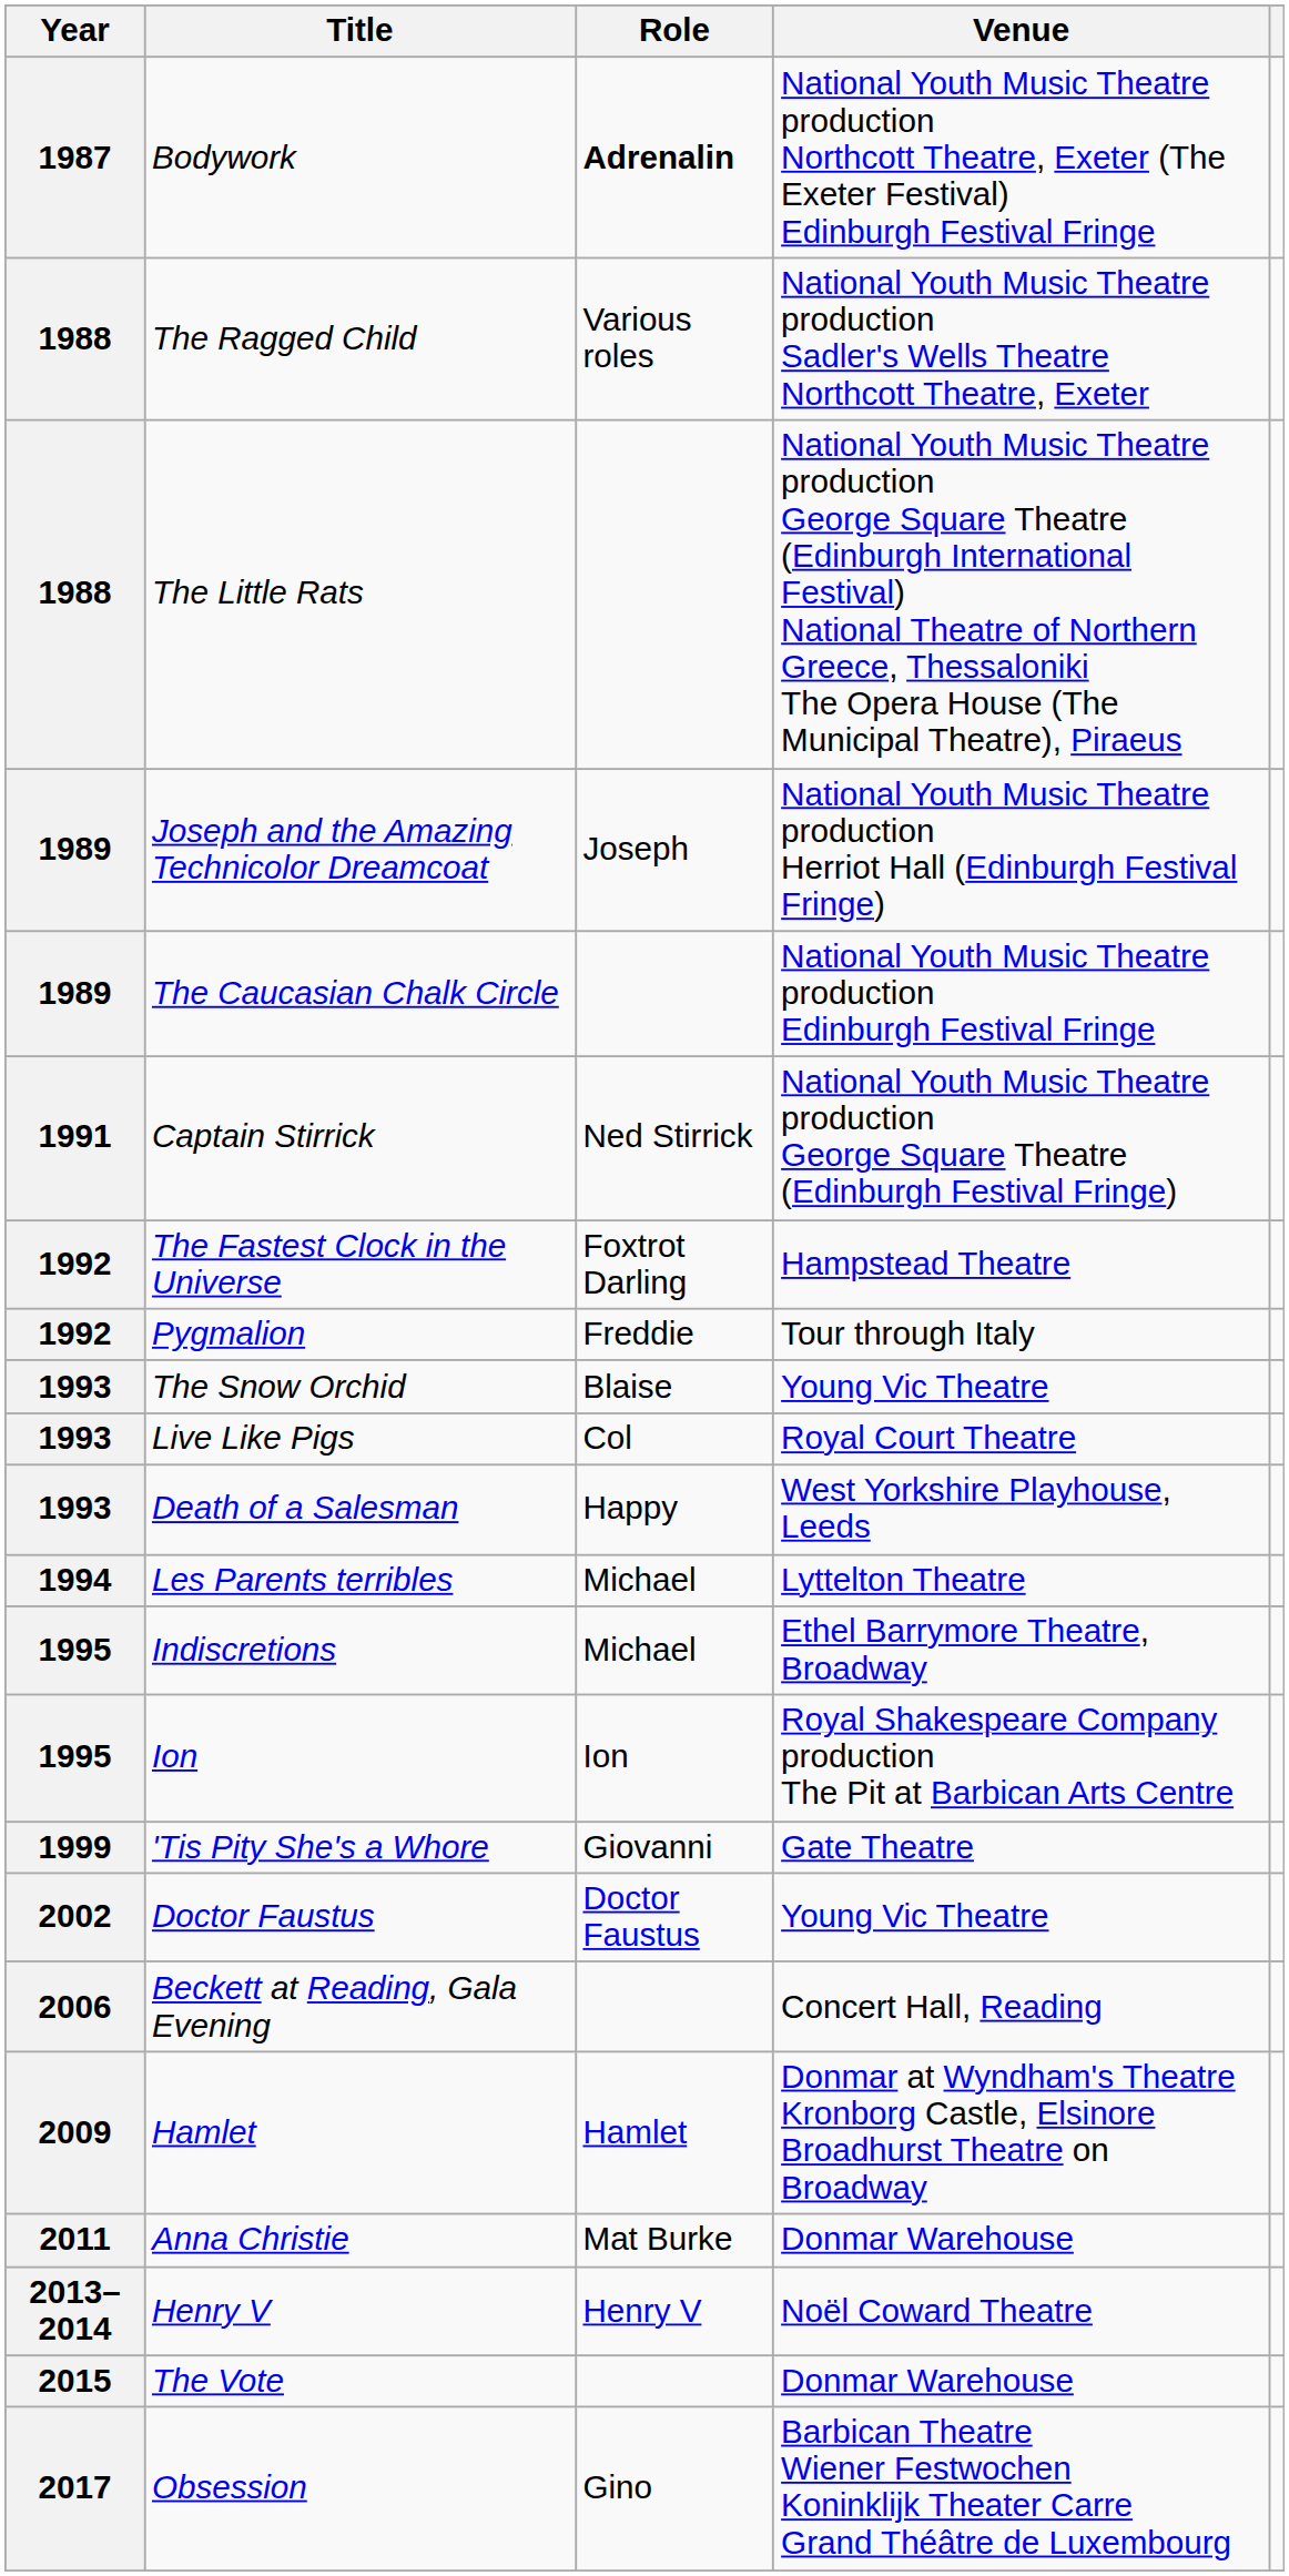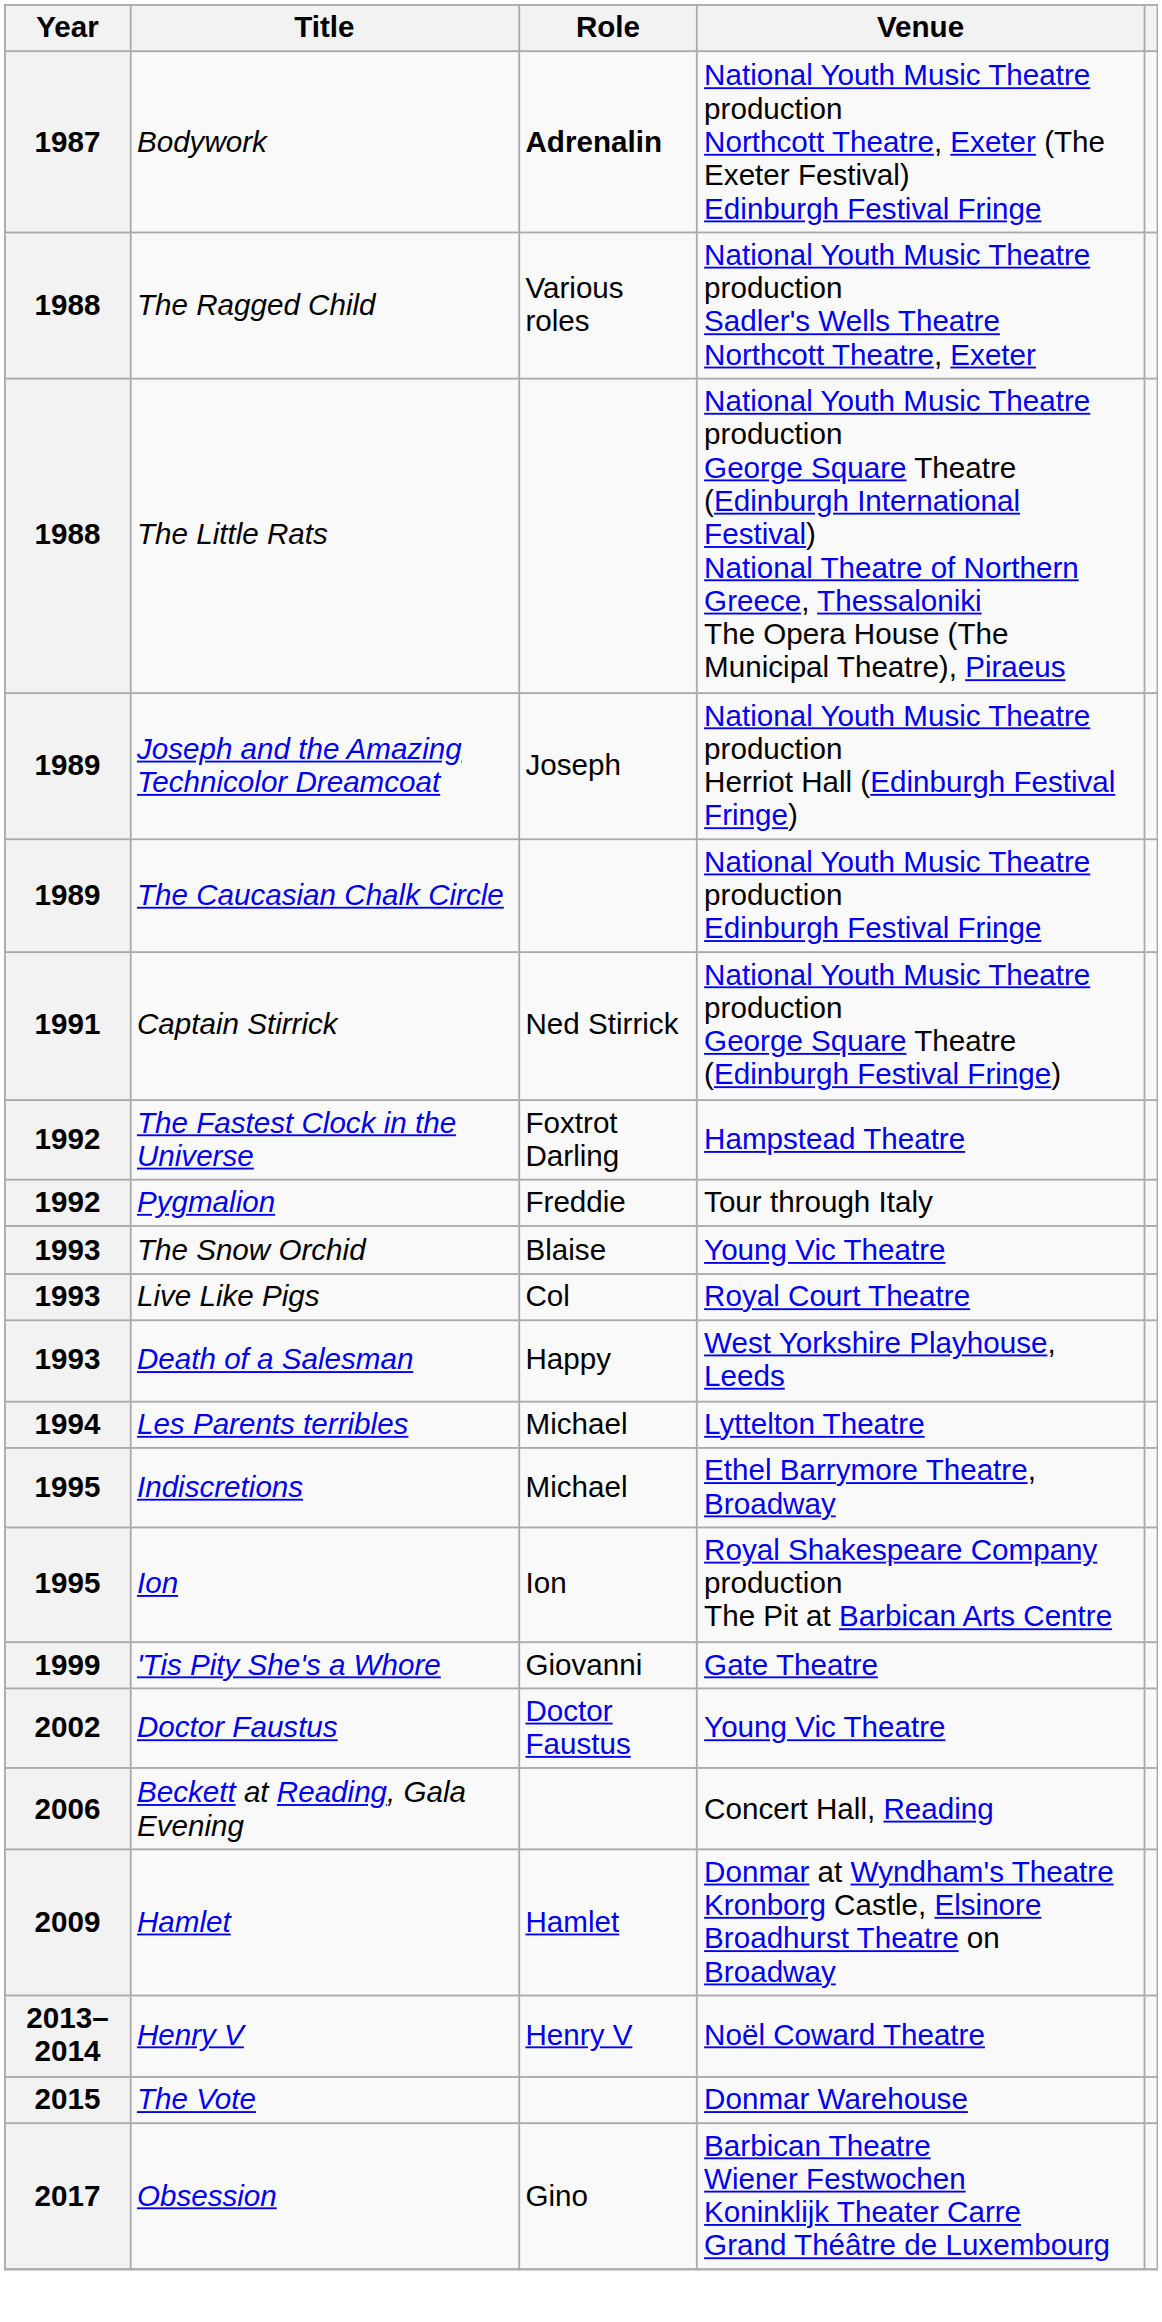 <table class="wikitable plainrowheaders sortable" style="margin-right: 0;">
 <tr>
 <th scope="col">Year</th>
 <th scope="col">Title</th>
 <th scope="col">Role</th>
 <th scope="col">Venue</th>
 <th scope="col" class="unsortable"></th>
 </tr>
 <tr>
 <th scope="row">1987</th>
 <td><em>Bodywork</em></td>
 <td><strong>Adrenalin</strong></td>
 <td><a href='#'>National Youth Music Theatre</a> production<br><a href='#'>Northcott Theatre</a>, <a href='#'>Exeter</a> (The Exeter Festival)<br><a href='#'>Edinburgh Festival Fringe</a></td>
 <td style="text-align: center;"></td>
 </tr>
 <tr>
 <th scope="row">1988</th>
 <td><em>The Ragged Child</em></td>
 <td>Various roles</td>
 <td><a href='#'>National Youth Music Theatre</a> production<br><a href='#'>Sadler's Wells Theatre</a><br><a href='#'>Northcott Theatre</a>, <a href='#'>Exeter</a></td>
 <td style="text-align: center;"></td>
 </tr>
 <tr>
 <th scope="row">1988</th>
 <td><em>The Little Rats</em></td>
 <td></td>
 <td><a href='#'>National Youth Music Theatre</a> production<br><a href='#'>George Square</a> Theatre (<a href='#'>Edinburgh International Festival</a>)<br><a href='#'>National Theatre of Northern Greece</a>, <a href='#'>Thessaloniki</a><br>The Opera House (The Municipal Theatre), <a href='#'>Piraeus</a></td>
 <td style="text-align: center;"></td>
 </tr>
 <tr>
 <th scope="row">1989</th>
 <td><em><a href='#'>Joseph and the Amazing Technicolor Dreamcoat</a></em></td>
 <td>Joseph</td>
 <td><a href='#'>National Youth Music Theatre</a> production<br>Herriot Hall (<a href='#'>Edinburgh Festival Fringe</a>)</td>
 <td style="text-align: center;"></td>
 </tr>
 <tr>
 <th scope="row">1989</th>
 <td><em><a href='#'>The Caucasian Chalk Circle</a></em></td>
 <td></td>
 <td><a href='#'>National Youth Music Theatre</a> production<br><a href='#'>Edinburgh Festival Fringe</a></td>
 <td style="text-align: center;"></td>
 </tr>
 <tr>
 <th scope="row">1991</th>
 <td><em>Captain Stirrick</em></td>
 <td>Ned Stirrick</td>
 <td><a href='#'>National Youth Music Theatre</a> production<br><a href='#'>George Square</a> Theatre (<a href='#'>Edinburgh Festival Fringe</a>)</td>
 <td style="text-align: center;"></td>
 </tr>
 <tr>
 <th scope="row">1992</th>
 <td><em><a href='#'>The Fastest Clock in the Universe</a></em></td>
 <td>Foxtrot Darling</td>
 <td><a href='#'>Hampstead Theatre</a></td>
 <td style="text-align: center;"></td>
 </tr>
 <tr>
 <th scope="row">1992</th>
 <td><em><a href='#'>Pygmalion</a></em></td>
 <td>Freddie</td>
 <td>Tour through Italy</td>
 <td style="text-align: center;"></td>
 </tr>
 <tr>
 <th scope="row">1993</th>
 <td><em>The Snow Orchid</em></td>
 <td>Blaise</td>
 <td><a href='#'>Young Vic Theatre</a></td>
 <td style="text-align: center;"></td>
 </tr>
 <tr>
 <th scope="row">1993</th>
 <td><em>Live Like Pigs</em></td>
 <td>Col</td>
 <td><a href='#'>Royal Court Theatre</a></td>
 <td style="text-align: center;"></td>
 </tr>
 <tr>
 <th scope="row">1993</th>
 <td><em><a href='#'>Death of a Salesman</a></em></td>
 <td>Happy</td>
 <td><a href='#'>West Yorkshire Playhouse</a>, <a href='#'>Leeds</a></td>
 <td style="text-align: center;"></td>
 </tr>
 <tr>
 <th scope="row">1994</th>
 <td><em><a href='#'>Les Parents terribles</a></em></td>
 <td>Michael</td>
 <td><a href='#'>Lyttelton Theatre</a></td>
 <td style="text-align: center;"></td>
 </tr>
 <tr>
 <th scope="row">1995</th>
 <td><em><a href='#'>Indiscretions</a></em></td>
 <td>Michael</td>
 <td><a href='#'>Ethel Barrymore Theatre</a>, <a href='#'>Broadway</a></td>
 <td style="text-align: center;"></td>
 </tr>
 <tr>
 <th scope="row">1995</th>
 <td><em><a href='#'>Ion</a></em></td>
 <td>Ion</td>
 <td><a href='#'>Royal Shakespeare Company</a> production<br>The Pit at <a href='#'>Barbican Arts Centre</a></td>
 <td style="text-align: center;"></td>
 </tr>
 <tr>
 <th scope="row">1999</th>
 <td><em><a href='#'>'Tis Pity She's a Whore</a></em></td>
 <td>Giovanni</td>
 <td><a href='#'>Gate Theatre</a></td>
 <td style="text-align: center;"></td>
 </tr>
 <tr>
 <th scope="row">2002</th>
 <td><em><a href='#'>Doctor Faustus</a></em></td>
 <td><a href='#'>Doctor Faustus</a></td>
 <td><a href='#'>Young Vic Theatre</a></td>
 <td style="text-align: center;"></td>
 </tr>
 <tr>
 <th scope="row">2006</th>
 <td><em><a href='#'>Beckett</a> at <a href='#'>Reading</a>, Gala Evening</em></td>
 <td></td>
 <td>Concert Hall, <a href='#'>Reading</a></td>
 <td style="text-align: center;"></td>
 </tr>
 <tr>
 <th scope="row">2009</th>
 <td><em><a href='#'>Hamlet</a></em></td>
 <td><a href='#'>Hamlet</a></td>
 <td><a href='#'>Donmar</a> at <a href='#'>Wyndham's Theatre</a><br><a href='#'>Kronborg</a> Castle, <a href='#'>Elsinore</a><br><a href='#'>Broadhurst Theatre</a> on <a href='#'>Broadway</a></td>
 <td style="text-align: center;"></td>
 </tr>
 <tr>
-<th scope="row">2011</th>
-<td><em><a href='#'>Anna Christie</a></em></td>
-<td>Mat Burke</td>
-<td><a href='#'>Donmar Warehouse</a></td>
-<td style="text-align: center;"></td>
-</tr>
-<tr>
 <th scope="row">2013–2014</th>
 <td><em><a href='#'>Henry V</a></em></td>
 <td><a href='#'>Henry V</a></td>
 <td><a href='#'>Noël Coward Theatre</a></td>
 <td style="text-align: center;"></td>
 </tr>
 <tr>
 <th scope="row">2015</th>
 <td><em><a href='#'>The Vote</a></em></td>
 <td></td>
 <td><a href='#'>Donmar Warehouse</a></td>
 <td style="text-align: center;"></td>
 </tr>
 <tr>
 <th scope="row">2017</th>
 <td><em><a href='#'>Obsession</a></em></td>
 <td>Gino</td>
 <td><a href='#'>Barbican Theatre</a><br><a href='#'>Wiener Festwochen</a><br><a href='#'>Koninklijk Theater Carre</a><br><a href='#'>Grand Théâtre de Luxembourg</a></td>
 <td style="text-align: center;"></td>
 </tr>
 <tr>
 </tr>
 </table>
